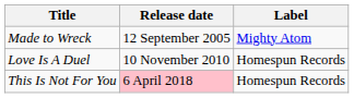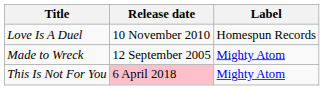 <table class="wikitable">
 <tr>
 <th>Title</th>
 <th>Release date</th>
 <th>Label</th>
 </tr>
 <tr>
+<td><em>Love Is A Duel</em></td>
+<td>10 November 2010</td>
+<td>Homespun Records</td>
+</tr>
+<tr>
 <td><em>Made to Wreck</em></td>
 <td>12 September 2005</td>
 <td><a href='#'>Mighty Atom</a></td>
 </tr>
 <tr>
-<td><em>Love Is A Duel</em></td>
-<td>10 November 2010</td>
-<td>Homespun Records</td>
-</tr>
-<tr>
 <td><em>This Is Not For You</em></td>
 <td style="background: pink;">6 April 2018</td>
-<td>Homespun Records</td>
+<td><a href='#'>Mighty Atom</a></td>
 </tr>
 </table>
